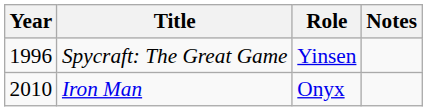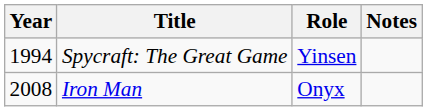 <table class="wikitable">
 <tr>
 <th>Year</th>
 <th>Title</th>
 <th>Role</th>
 <th>Notes</th>
 </tr>
 <tr>
-<td>1996</td>
+<td>1994</td>
 <td><em>Spycraft: The Great Game</em></td>
 <td><a href='#'>Yinsen</a></td>
 </tr>
 <tr>
-<td>2010</td>
+<td>2008</td>
 <td><em><a href='#'>Iron Man</a></em></td>
 <td><a href='#'>Onyx</a></td>
 <td></td>
 </tr>
 </table>
